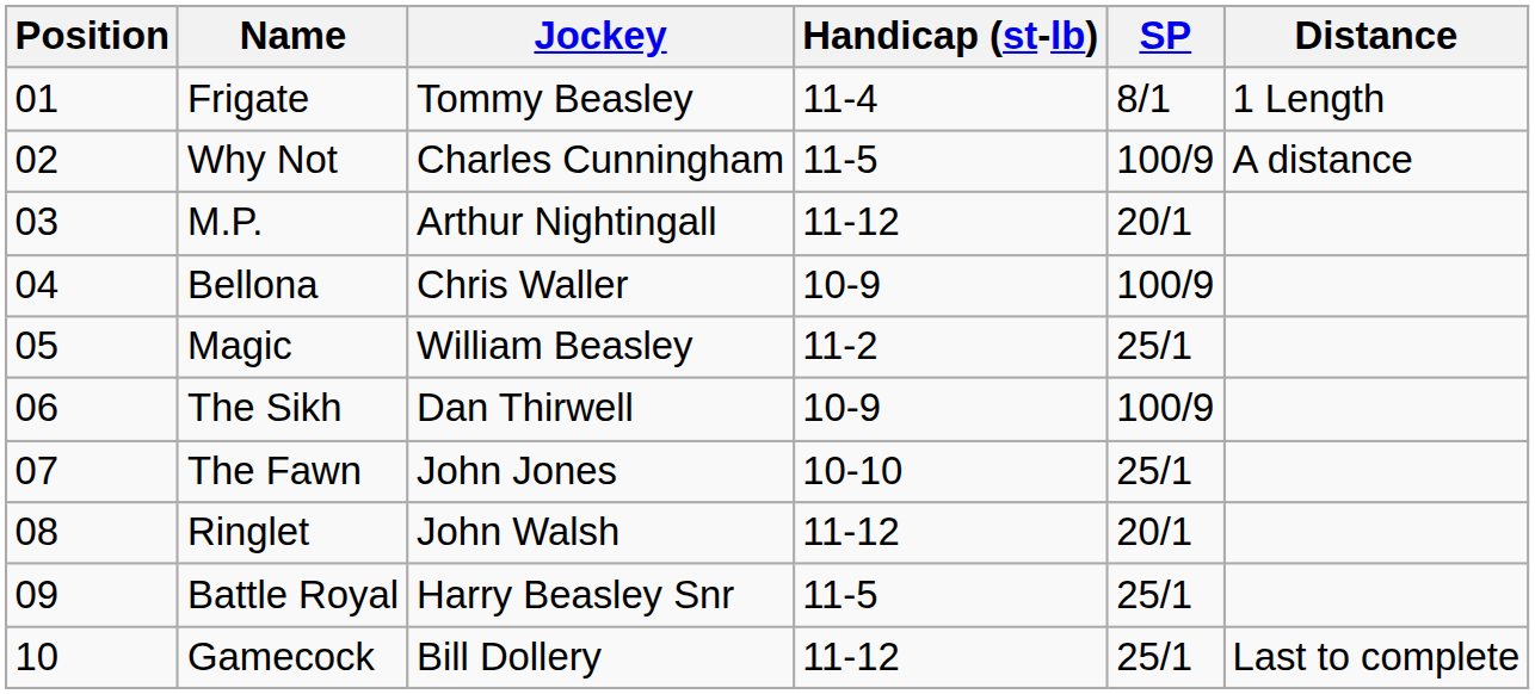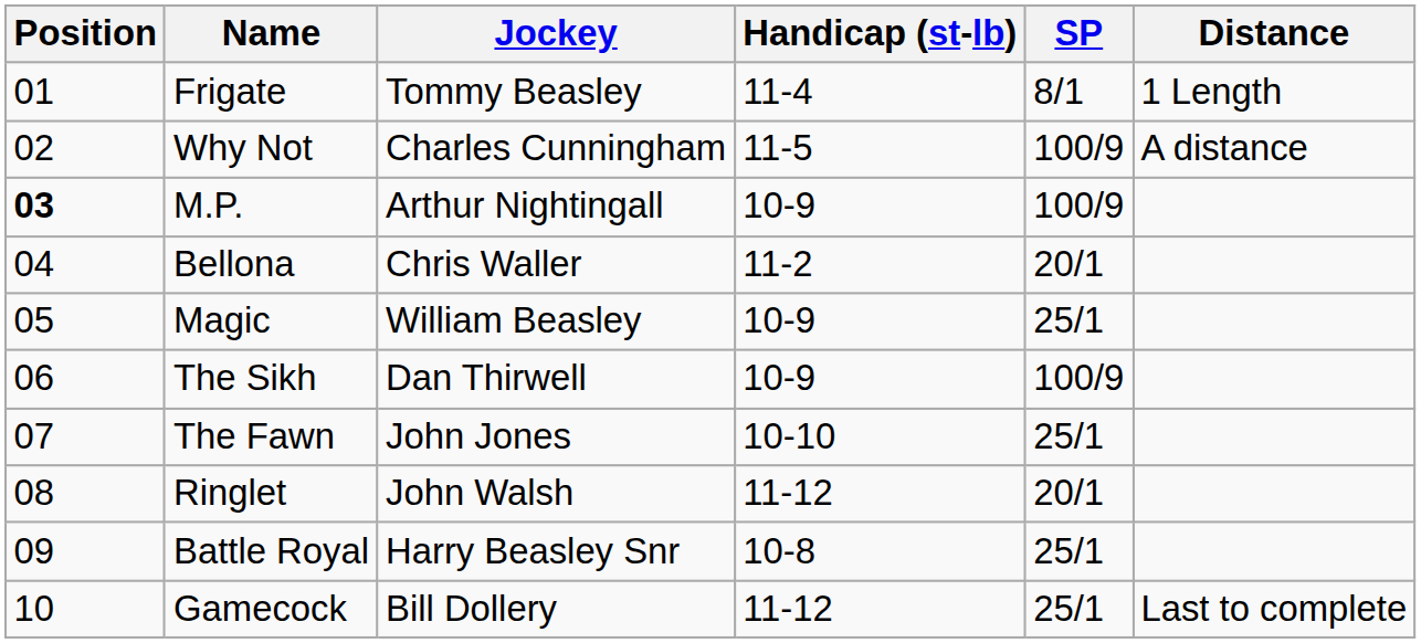 <table class="wikitable sortable">
 <tr>
 <th data-sort-type="number">Position</th>
 <th>Name</th>
 <th><a href='#'>Jockey</a></th>
 <th>Handicap (<a href='#'>st</a>-<a href='#'>lb</a>)</th>
 <th><a href='#'>SP</a></th>
 <th>Distance</th>
 </tr>
 <tr>
 <td>01</td>
 <td>Frigate</td>
 <td>Tommy Beasley</td>
 <td>11-4</td>
 <td>8/1</td>
 <td>1 Length</td>
 </tr>
 <tr>
 <td>02</td>
 <td>Why Not</td>
 <td>Charles Cunningham</td>
 <td>11-5</td>
 <td>100/9</td>
 <td>A distance</td>
 </tr>
 <tr>
-<td>03</td>
+<td><strong>03</strong></td>
 <td>M.P.</td>
 <td>Arthur Nightingall</td>
-<td>11-12</td>
-<td>20/1</td>
+<td>10-9</td>
+<td>100/9</td>
 <td></td>
 </tr>
 <tr>
 <td>04</td>
 <td>Bellona</td>
 <td>Chris Waller</td>
-<td>10-9</td>
-<td>100/9</td>
+<td>11-2</td>
+<td>20/1</td>
 <td></td>
 </tr>
 <tr>
 <td>05</td>
 <td>Magic</td>
 <td>William Beasley</td>
-<td>11-2</td>
+<td>10-9</td>
 <td>25/1</td>
 <td></td>
 </tr>
 <tr>
 <td>06</td>
 <td>The Sikh</td>
 <td>Dan Thirwell</td>
 <td>10-9</td>
 <td>100/9</td>
 <td></td>
 </tr>
 <tr>
 <td>07</td>
 <td>The Fawn</td>
 <td>John Jones</td>
 <td>10-10</td>
 <td>25/1</td>
 <td></td>
 </tr>
 <tr>
 <td>08</td>
 <td>Ringlet</td>
 <td>John Walsh</td>
 <td>11-12</td>
 <td>20/1</td>
 <td></td>
 </tr>
 <tr>
 <td>09</td>
 <td>Battle Royal</td>
 <td>Harry Beasley Snr</td>
-<td>11-5</td>
+<td>10-8</td>
 <td>25/1</td>
 <td></td>
 </tr>
 <tr>
 <td>10</td>
 <td>Gamecock</td>
 <td>Bill Dollery</td>
 <td>11-12</td>
 <td>25/1</td>
 <td>Last to complete</td>
 </tr>
 </table>
